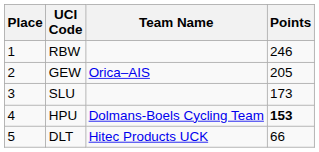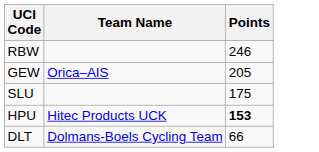 <table class="wikitable">
 <tr>
-<th>Place</th>
 <th>UCI<br>Code</th>
 <th>Team Name</th>
 <th>Points</th>
 </tr>
 <tr>
-<td>1</td>
 <td>RBW</td>
 <td></td>
 <td>246</td>
 </tr>
 <tr>
-<td>2</td>
 <td>GEW</td>
 <td><a href='#'>Orica–AIS</a></td>
 <td>205</td>
 </tr>
 <tr>
-<td>3</td>
 <td>SLU</td>
 <td></td>
-<td>173</td>
+<td>175</td>
 </tr>
 <tr>
-<td>4</td>
 <td>HPU</td>
-<td><a href='#'>Dolmans-Boels Cycling Team</a></td>
+<td><a href='#'>Hitec Products UCK</a></td>
 <td><strong>153</strong></td>
 </tr>
 <tr>
-<td>5</td>
 <td>DLT</td>
-<td><a href='#'>Hitec Products UCK</a></td>
+<td><a href='#'>Dolmans-Boels Cycling Team</a></td>
 <td>66</td>
 </tr>
 </table>
